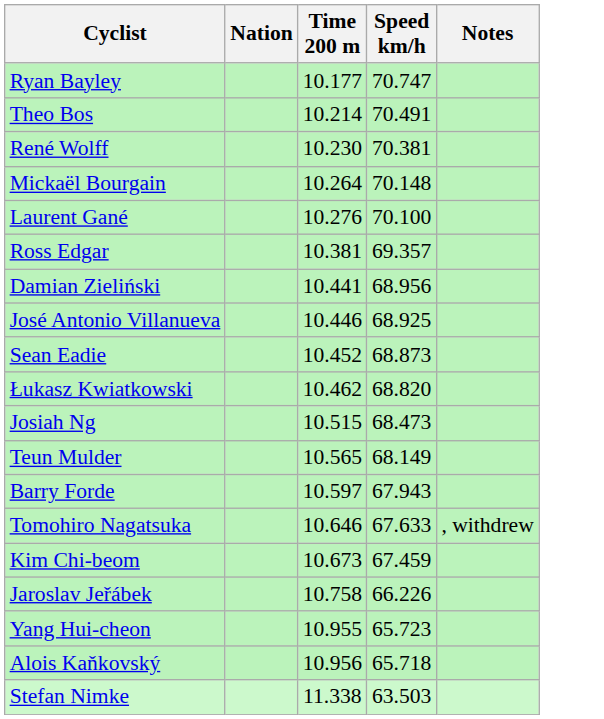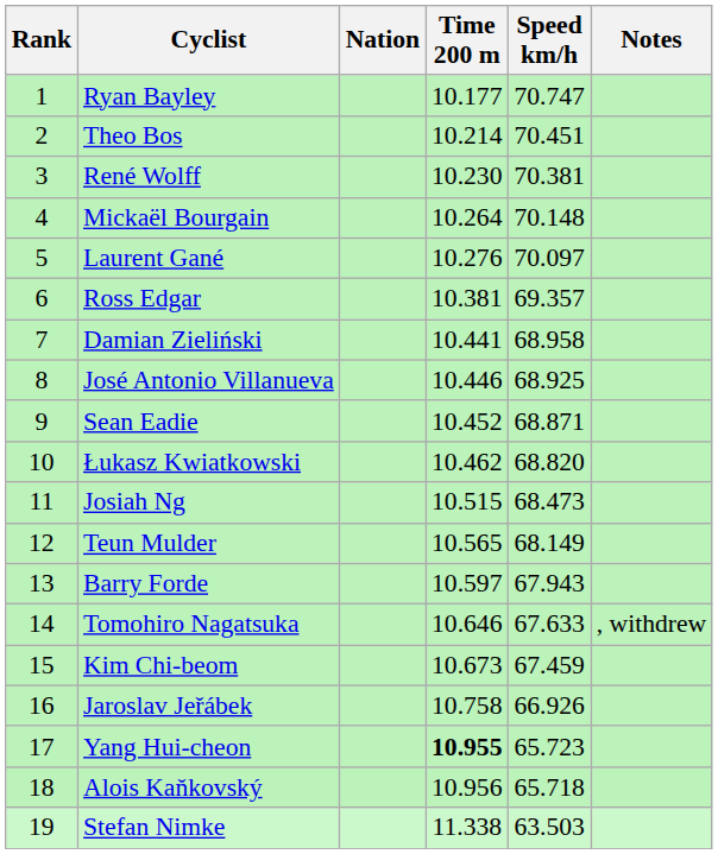 <table class="wikitable sortable" style="text-align:center">
 <tr>
+<th>Rank</th>
 <th>Cyclist</th>
 <th>Nation</th>
 <th>Time<br>200 m</th>
 <th>Speed<br>km/h</th>
 <th>Notes</th>
 </tr>
 <tr bgcolor=bbf3bb>
+<td>1</td>
 <td align=left><a href='#'>Ryan Bayley</a></td>
 <td align=left></td>
 <td>10.177</td>
 <td>70.747</td>
 <td></td>
 </tr>
 <tr bgcolor=bbf3bb>
+<td>2</td>
 <td align=left><a href='#'>Theo Bos</a></td>
 <td align=left></td>
 <td>10.214</td>
-<td>70.491</td>
+<td>70.451</td>
 <td></td>
 </tr>
 <tr bgcolor=bbf3bb>
+<td>3</td>
 <td align=left><a href='#'>René Wolff</a></td>
 <td align=left></td>
 <td>10.230</td>
 <td>70.381</td>
 <td></td>
 </tr>
 <tr bgcolor=bbf3bb>
+<td>4</td>
 <td align=left><a href='#'>Mickaël Bourgain</a></td>
 <td align=left></td>
 <td>10.264</td>
 <td>70.148</td>
 <td></td>
 </tr>
 <tr bgcolor=bbf3bb>
+<td>5</td>
 <td align=left><a href='#'>Laurent Gané</a></td>
 <td align=left></td>
 <td>10.276</td>
-<td>70.100</td>
+<td>70.097</td>
 <td></td>
 </tr>
 <tr bgcolor=bbf3bb>
+<td>6</td>
 <td align=left><a href='#'>Ross Edgar</a></td>
 <td align=left></td>
 <td>10.381</td>
 <td>69.357</td>
 <td></td>
 </tr>
 <tr bgcolor=bbf3bb>
+<td>7</td>
 <td align=left><a href='#'>Damian Zieliński</a></td>
 <td align=left></td>
 <td>10.441</td>
-<td>68.956</td>
+<td>68.958</td>
 <td></td>
 </tr>
 <tr bgcolor=bbf3bb>
+<td>8</td>
 <td align=left><a href='#'>José Antonio Villanueva</a></td>
 <td align=left></td>
 <td>10.446</td>
 <td>68.925</td>
 <td></td>
 </tr>
 <tr bgcolor=bbf3bb>
+<td>9</td>
 <td align=left><a href='#'>Sean Eadie</a></td>
 <td align=left></td>
 <td>10.452</td>
-<td>68.873</td>
+<td>68.871</td>
 <td></td>
 </tr>
 <tr bgcolor=bbf3bb>
+<td>10</td>
 <td align=left><a href='#'>Łukasz Kwiatkowski</a></td>
 <td align=left></td>
 <td>10.462</td>
 <td>68.820</td>
 <td></td>
 </tr>
 <tr bgcolor=bbf3bb>
+<td>11</td>
 <td align=left><a href='#'>Josiah Ng</a></td>
 <td align=left></td>
 <td>10.515</td>
 <td>68.473</td>
 <td></td>
 </tr>
 <tr bgcolor=bbf3bb>
+<td>12</td>
 <td align=left><a href='#'>Teun Mulder</a></td>
 <td align=left></td>
 <td>10.565</td>
 <td>68.149</td>
 <td></td>
 </tr>
 <tr bgcolor=bbf3bb>
+<td>13</td>
 <td align=left><a href='#'>Barry Forde</a></td>
 <td align=left></td>
 <td>10.597</td>
 <td>67.943</td>
 <td></td>
 </tr>
 <tr bgcolor=bbf3bb>
+<td>14</td>
 <td align=left><a href='#'>Tomohiro Nagatsuka</a></td>
 <td align=left></td>
 <td>10.646</td>
 <td>67.633</td>
 <td>, withdrew</td>
 </tr>
 <tr bgcolor=bbf3bb>
+<td>15</td>
 <td align=left><a href='#'>Kim Chi-beom</a></td>
 <td align=left></td>
 <td>10.673</td>
 <td>67.459</td>
 <td></td>
 </tr>
 <tr bgcolor=bbf3bb>
+<td>16</td>
 <td align=left><a href='#'>Jaroslav Jeřábek</a></td>
 <td align=left></td>
 <td>10.758</td>
-<td>66.226</td>
+<td>66.926</td>
 <td></td>
 </tr>
 <tr bgcolor=bbf3bb>
+<td>17</td>
 <td align=left><a href='#'>Yang Hui-cheon</a></td>
 <td align=left></td>
-<td>10.955</td>
+<td><strong>10.955</strong></td>
 <td>65.723</td>
 <td></td>
 </tr>
 <tr bgcolor=bbf3bb>
+<td>18</td>
 <td align=left><a href='#'>Alois Kaňkovský</a></td>
 <td align=left></td>
 <td>10.956</td>
 <td>65.718</td>
 <td></td>
 </tr>
 <tr bgcolor=ccf9cc>
+<td>19</td>
 <td align=left><a href='#'>Stefan Nimke</a></td>
 <td align=left></td>
 <td>11.338</td>
 <td>63.503</td>
 <td></td>
 </tr>
 </table>
